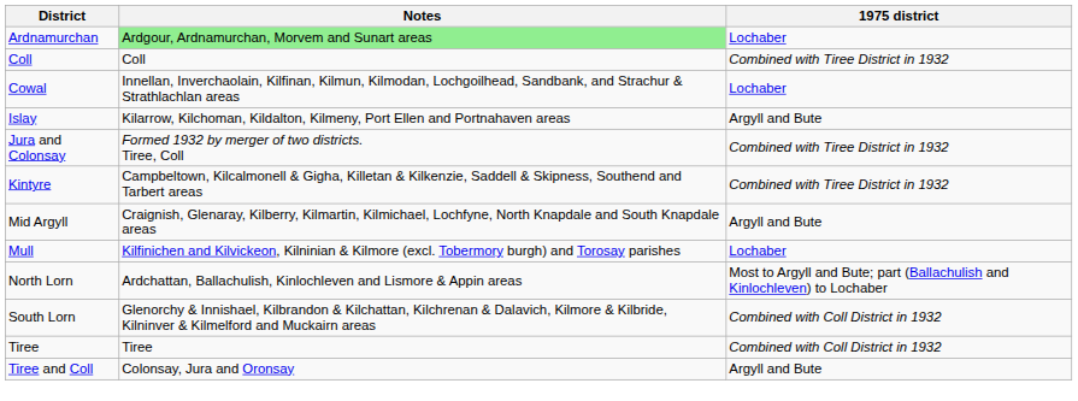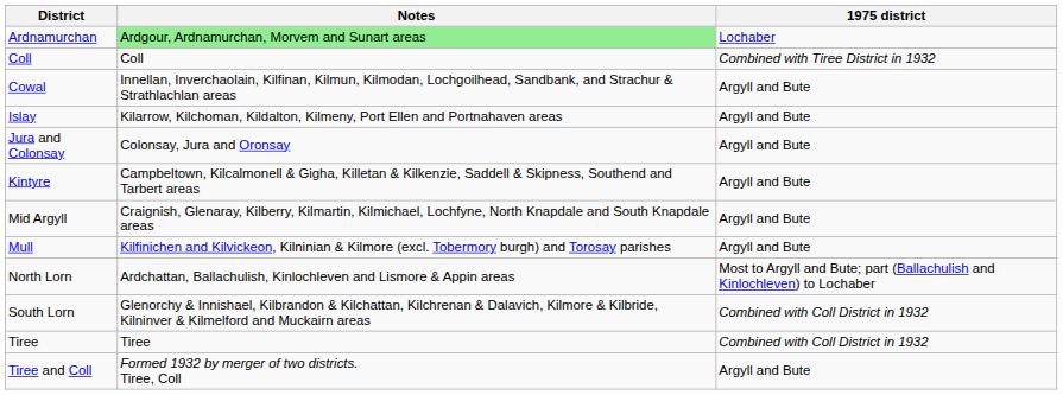 <table class="wikitable">
 <tr>
 <th>District</th>
 <th>Notes</th>
 <th>1975 district</th>
 </tr>
 <tr>
 <td><a href='#'>Ardnamurchan</a></td>
 <td style="background: lightgreen;">Ardgour, Ardnamurchan, Morvem and Sunart areas</td>
 <td><a href='#'>Lochaber</a></td>
 </tr>
 <tr>
 <td><a href='#'>Coll</a></td>
 <td>Coll</td>
 <td><em>Combined with Tiree District in 1932</em></td>
 </tr>
 <tr>
 <td><a href='#'>Cowal</a></td>
 <td>Innellan, Inverchaolain, Kilfinan, Kilmun, Kilmodan, Lochgoilhead, Sandbank, and Strachur & Strathlachlan areas</td>
-<td><a href='#'>Lochaber</a></td>
+<td>Argyll and Bute</td>
 </tr>
 <tr>
 <td><a href='#'>Islay</a></td>
 <td>Kilarrow, Kilchoman, Kildalton, Kilmeny, Port Ellen and Portnahaven areas</td>
 <td>Argyll and Bute</td>
 </tr>
 <tr>
 <td><a href='#'>Jura</a> and <a href='#'>Colonsay</a></td>
-<td><em>Formed 1932 by merger of two districts.</em><br>Tiree, Coll</td>
-<td><em>Combined with Tiree District in 1932</em></td>
+<td>Colonsay, Jura and <a href='#'>Oronsay</a></td>
+<td>Argyll and Bute</td>
 </tr>
 <tr>
 <td><a href='#'>Kintyre</a></td>
 <td>Campbeltown, Kilcalmonell & Gigha, Killetan & Kilkenzie, Saddell & Skipness, Southend and Tarbert areas</td>
-<td><em>Combined with Tiree District in 1932</em></td>
+<td>Argyll and Bute</td>
 </tr>
 <tr>
 <td>Mid Argyll</td>
 <td>Craignish, Glenaray, Kilberry, Kilmartin, Kilmichael, Lochfyne, North Knapdale and South Knapdale areas</td>
 <td>Argyll and Bute</td>
 </tr>
 <tr>
 <td><a href='#'>Mull</a></td>
 <td><a href='#'>Kilfinichen and Kilvickeon</a>, Kilninian & Kilmore (excl. <a href='#'>Tobermory</a> burgh) and <a href='#'>Torosay</a> parishes</td>
-<td><a href='#'>Lochaber</a></td>
+<td>Argyll and Bute</td>
 </tr>
 <tr>
 <td>North Lorn</td>
 <td>Ardchattan, Ballachulish, Kinlochleven and Lismore & Appin areas</td>
 <td>Most to Argyll and Bute; part (<a href='#'>Ballachulish</a> and <a href='#'>Kinlochleven</a>) to Lochaber</td>
 </tr>
 <tr>
 <td>South Lorn</td>
 <td>Glenorchy & Innishael, Kilbrandon & Kilchattan, Kilchrenan & Dalavich, Kilmore & Kilbride, Kilninver & Kilmelford and Muckairn areas</td>
 <td><em>Combined with Coll District in 1932</em></td>
 </tr>
 <tr>
 <td>Tiree</td>
 <td>Tiree</td>
 <td><em>Combined with Coll District in 1932</em></td>
 </tr>
 <tr>
 <td><a href='#'>Tiree</a> and <a href='#'>Coll</a></td>
-<td>Colonsay, Jura and <a href='#'>Oronsay</a></td>
+<td><em>Formed 1932 by merger of two districts.</em><br>Tiree, Coll</td>
 <td>Argyll and Bute</td>
 </tr>
 </table>
